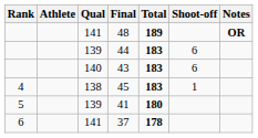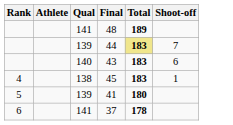 <table class="wikitable sortable" style="text-align: center">
 <tr>
 <th>Rank</th>
 <th>Athlete</th>
 <th>Qual</th>
 <th>Final</th>
 <th>Total</th>
 <th>Shoot-off</th>
-<th>Notes</th>
 </tr>
 <tr>
 <td></td>
 <td align=left></td>
 <td>141</td>
 <td>48</td>
 <td><strong>189</strong></td>
 <td></td>
-<td><strong>OR</strong></td>
 </tr>
 <tr>
 <td></td>
 <td align=left></td>
 <td>139</td>
 <td>44</td>
-<td><strong>183</strong></td>
-<td>6</td>
-<td></td>
+<td style="background: khaki;"><strong>183</strong></td>
+<td>7</td>
 </tr>
 <tr>
 <td></td>
 <td align=left></td>
 <td>140</td>
 <td>43</td>
 <td><strong>183</strong></td>
 <td>6</td>
-<td></td>
 </tr>
 <tr>
 <td>4</td>
 <td align=left></td>
 <td>138</td>
 <td>45</td>
 <td><strong>183</strong></td>
 <td>1</td>
-<td></td>
 </tr>
 <tr>
 <td>5</td>
 <td align=left></td>
 <td>139</td>
 <td>41</td>
 <td><strong>180</strong></td>
-<td></td>
 <td></td>
 </tr>
 <tr>
 <td>6</td>
 <td align=left></td>
 <td>141</td>
 <td>37</td>
 <td><strong>178</strong></td>
 <td></td>
-<td></td>
 </tr>
 </table>
